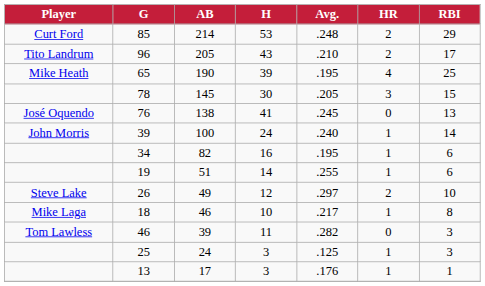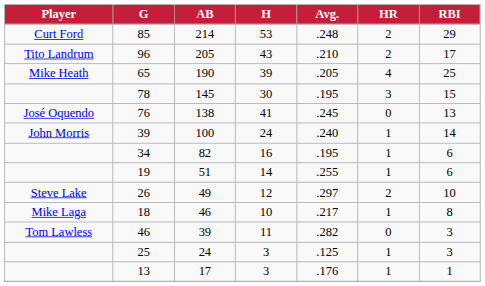 <table class="wikitable sortable">
 <tr>
 <th style="background:#c41e3a;color:white;" width="16%">Player</th>
 <th style="background:#c41e3a;color:white;" width="9%">G</th>
 <th style="background:#c41e3a;color:white;" width="9%">AB</th>
 <th style="background:#c41e3a;color:white;" width="9%">H</th>
 <th style="background:#c41e3a;color:white;" width="9%">Avg.</th>
 <th style="background:#c41e3a;color:white;" width="9%">HR</th>
 <th style="background:#c41e3a;color:white;" width="9%">RBI</th>
 </tr>
 <tr align="center">
 <td><a href='#'>Curt Ford</a></td>
 <td>85</td>
 <td>214</td>
 <td>53</td>
 <td>.248</td>
 <td>2</td>
 <td>29</td>
 </tr>
 <tr align=center>
 <td><a href='#'>Tito Landrum</a></td>
 <td>96</td>
 <td>205</td>
 <td>43</td>
 <td>.210</td>
 <td>2</td>
 <td>17</td>
 </tr>
 <tr align=center>
 <td><a href='#'>Mike Heath</a></td>
 <td>65</td>
 <td>190</td>
 <td>39</td>
-<td>.195</td>
+<td>.205</td>
 <td>4</td>
 <td>25</td>
 </tr>
 <tr align=center>
 <td></td>
 <td>78</td>
 <td>145</td>
 <td>30</td>
-<td>.205</td>
+<td>.195</td>
 <td>3</td>
 <td>15</td>
 </tr>
 <tr align="center">
 <td><a href='#'>José Oquendo</a></td>
 <td>76</td>
 <td>138</td>
 <td>41</td>
 <td>.245</td>
 <td>0</td>
 <td>13</td>
 </tr>
 <tr align=center>
 <td><a href='#'>John Morris</a></td>
 <td>39</td>
 <td>100</td>
 <td>24</td>
 <td>.240</td>
 <td>1</td>
 <td>14</td>
 </tr>
 <tr align=center>
 <td></td>
 <td>34</td>
 <td>82</td>
 <td>16</td>
 <td>.195</td>
 <td>1</td>
 <td>6</td>
 </tr>
 <tr align="center">
 <td></td>
 <td>19</td>
 <td>51</td>
 <td>14</td>
 <td>.255</td>
 <td>1</td>
 <td>6</td>
 </tr>
 <tr align="center">
 <td><a href='#'>Steve Lake</a></td>
 <td>26</td>
 <td>49</td>
 <td>12</td>
 <td>.297</td>
 <td>2</td>
 <td>10</td>
 </tr>
 <tr align=center>
 <td><a href='#'>Mike Laga</a></td>
 <td>18</td>
 <td>46</td>
 <td>10</td>
 <td>.217</td>
 <td>1</td>
 <td>8</td>
 </tr>
 <tr align=center>
 <td><a href='#'>Tom Lawless</a></td>
 <td>46</td>
 <td>39</td>
 <td>11</td>
 <td>.282</td>
 <td>0</td>
 <td>3</td>
 </tr>
 <tr align=center>
 <td></td>
 <td>25</td>
 <td>24</td>
 <td>3</td>
 <td>.125</td>
 <td>1</td>
 <td>3</td>
 </tr>
 <tr align="center">
 <td></td>
 <td>13</td>
 <td>17</td>
 <td>3</td>
 <td>.176</td>
 <td>1</td>
 <td>1</td>
 </tr>
 <tr align="center">
 </tr>
 </table>
